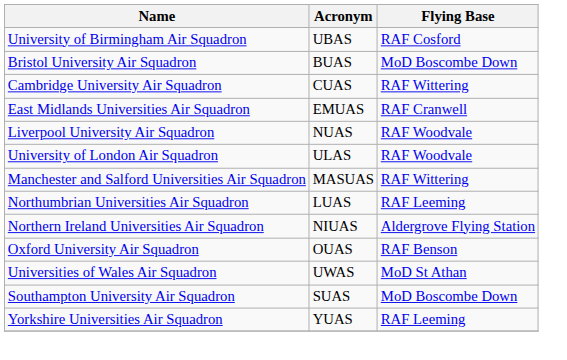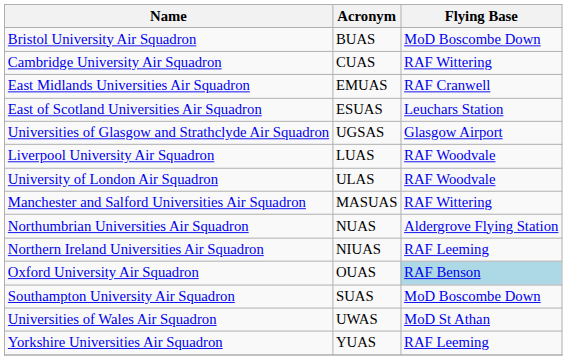 <table class="wikitable">
 <tr>
 <th>Name</th>
 <th>Acronym</th>
 <th>Flying Base</th>
-</tr>
-<tr>
-<td><a href='#'>University of Birmingham Air Squadron</a></td>
-<td>UBAS</td>
-<td><a href='#'>RAF Cosford</a></td>
 </tr>
 <tr>
 <td><a href='#'>Bristol University Air Squadron</a></td>
 <td>BUAS</td>
 <td><a href='#'>MoD Boscombe Down</a></td>
 </tr>
 <tr>
 <td><a href='#'>Cambridge University Air Squadron</a></td>
 <td>CUAS</td>
 <td><a href='#'>RAF Wittering</a></td>
 </tr>
 <tr>
 <td><a href='#'>East Midlands Universities Air Squadron</a></td>
 <td>EMUAS</td>
 <td><a href='#'>RAF Cranwell</a></td>
 </tr>
 <tr>
+<td><a href='#'>East of Scotland Universities Air Squadron</a></td>
+<td>ESUAS</td>
+<td><a href='#'>Leuchars Station</a></td>
+</tr>
+<tr>
+<td><a href='#'>Universities of Glasgow and Strathclyde Air Squadron</a></td>
+<td>UGSAS</td>
+<td><a href='#'>Glasgow Airport</a></td>
+</tr>
+<tr>
 <td><a href='#'>Liverpool University Air Squadron</a></td>
-<td>NUAS</td>
+<td>LUAS</td>
 <td><a href='#'>RAF Woodvale</a></td>
 </tr>
 <tr>
 <td><a href='#'>University of London Air Squadron</a></td>
 <td>ULAS</td>
 <td><a href='#'>RAF Woodvale</a></td>
 </tr>
 <tr>
 <td><a href='#'>Manchester and Salford Universities Air Squadron</a></td>
 <td>MASUAS</td>
 <td><a href='#'>RAF Wittering</a></td>
 </tr>
 <tr>
 <td><a href='#'>Northumbrian Universities Air Squadron</a></td>
-<td>LUAS</td>
-<td><a href='#'>RAF Leeming</a></td>
+<td>NUAS</td>
+<td><a href='#'>Aldergrove Flying Station</a></td>
 </tr>
 <tr>
 <td><a href='#'>Northern Ireland Universities Air Squadron</a></td>
 <td>NIUAS</td>
-<td><a href='#'>Aldergrove Flying Station</a></td>
+<td><a href='#'>RAF Leeming</a></td>
 </tr>
 <tr>
 <td><a href='#'>Oxford University Air Squadron</a></td>
 <td>OUAS</td>
-<td><a href='#'>RAF Benson</a></td>
+<td style="background: lightblue;"><a href='#'>RAF Benson</a></td>
+</tr>
+<tr>
+<td><a href='#'>Southampton University Air Squadron</a></td>
+<td>SUAS</td>
+<td><a href='#'>MoD Boscombe Down</a></td>
 </tr>
 <tr>
 <td><a href='#'>Universities of Wales Air Squadron</a></td>
 <td>UWAS</td>
 <td><a href='#'>MoD St Athan</a></td>
-</tr>
-<tr>
-<td><a href='#'>Southampton University Air Squadron</a></td>
-<td>SUAS</td>
-<td><a href='#'>MoD Boscombe Down</a></td>
 </tr>
 <tr>
 <td><a href='#'>Yorkshire Universities Air Squadron</a></td>
 <td>YUAS</td>
 <td><a href='#'>RAF Leeming</a></td>
 </tr>
 <tr>
 </tr>
 </table>
